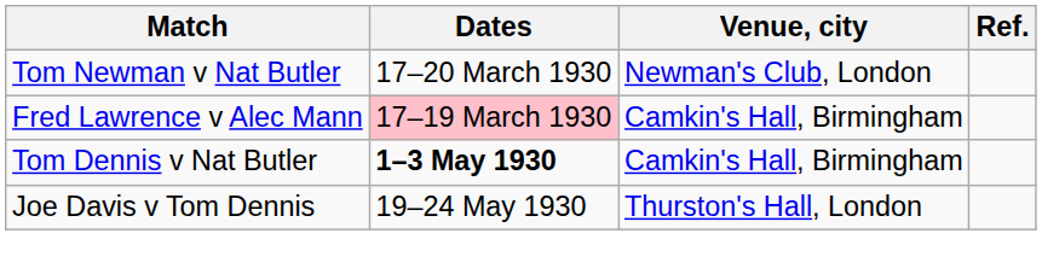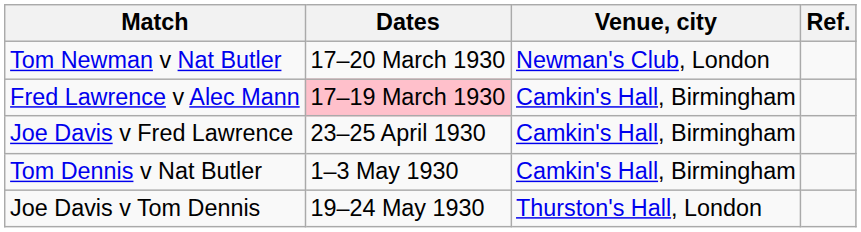 <table class="wikitable">
 <tr>
 <th scope="col">Match</th>
 <th scope="col">Dates</th>
 <th scope="col">Venue, city</th>
 <th scope="col">Ref.</th>
 </tr>
 <tr>
 <td><a href='#'>Tom Newman</a> v <a href='#'>Nat Butler</a></td>
 <td>17–20 March 1930</td>
 <td><a href='#'>Newman's Club</a>, London</td>
 <td></td>
 </tr>
 <tr>
 <td><a href='#'>Fred Lawrence</a> v <a href='#'>Alec Mann</a></td>
 <td style="background: pink;">17–19 March 1930</td>
 <td><a href='#'>Camkin's Hall</a>, Birmingham</td>
 <td></td>
 </tr>
 <tr>
+<td><a href='#'>Joe Davis</a> v Fred Lawrence</td>
+<td>23–25 April 1930</td>
+<td><a href='#'>Camkin's Hall</a>, Birmingham</td>
+<td></td>
+</tr>
+<tr>
 <td><a href='#'>Tom Dennis</a> v Nat Butler</td>
-<td><strong>1–3 May 1930</strong></td>
+<td>1–3 May 1930</td>
 <td><a href='#'>Camkin's Hall</a>, Birmingham</td>
 <td></td>
 </tr>
 <tr>
 <td>Joe Davis v Tom Dennis</td>
 <td>19–24 May 1930</td>
 <td><a href='#'>Thurston's Hall</a>, London</td>
 <td></td>
 </tr>
 </table>
